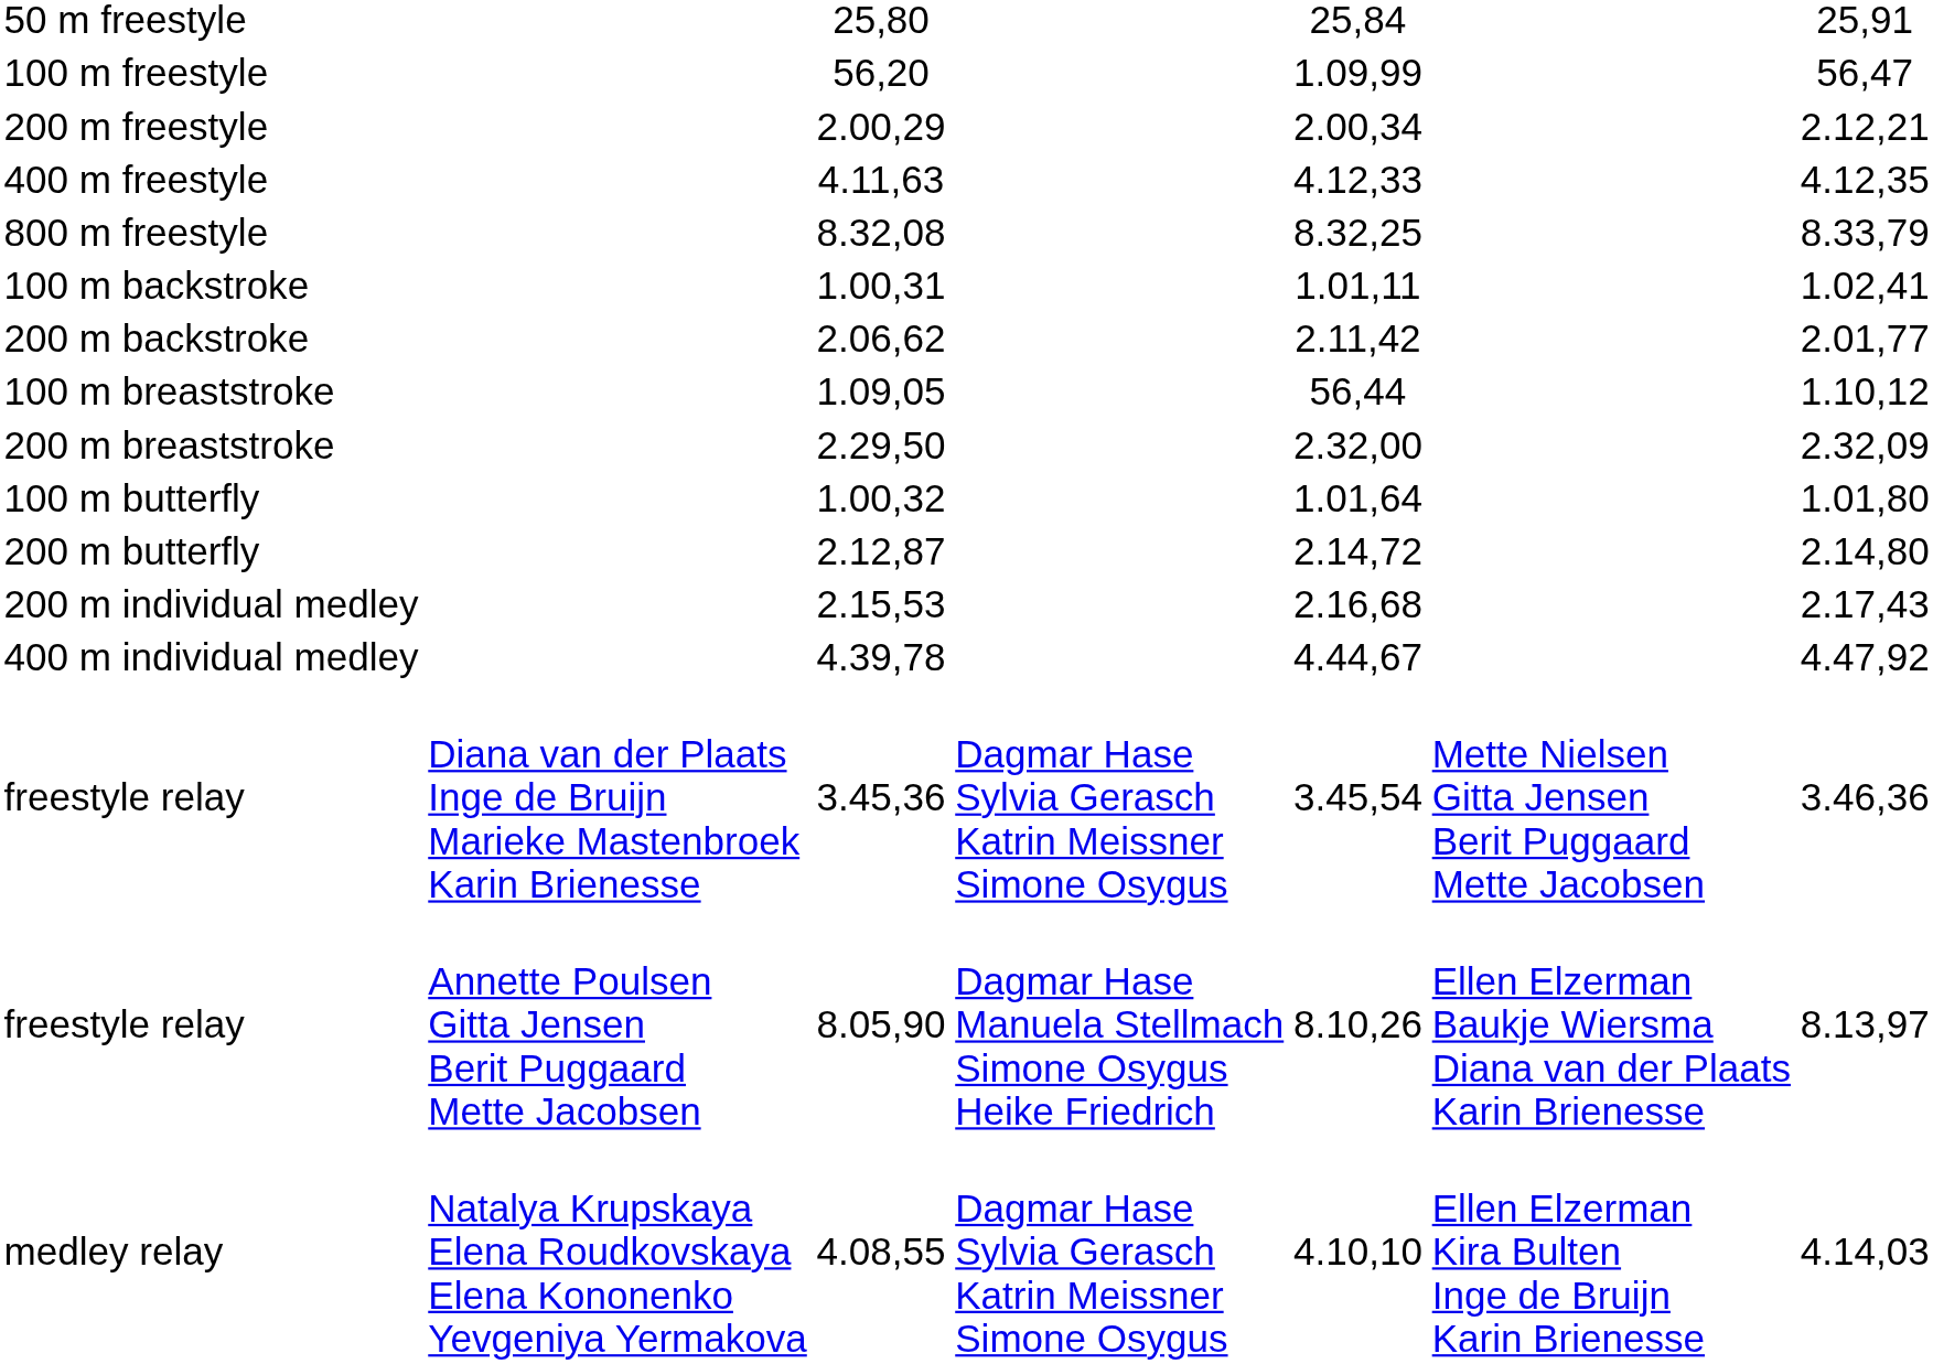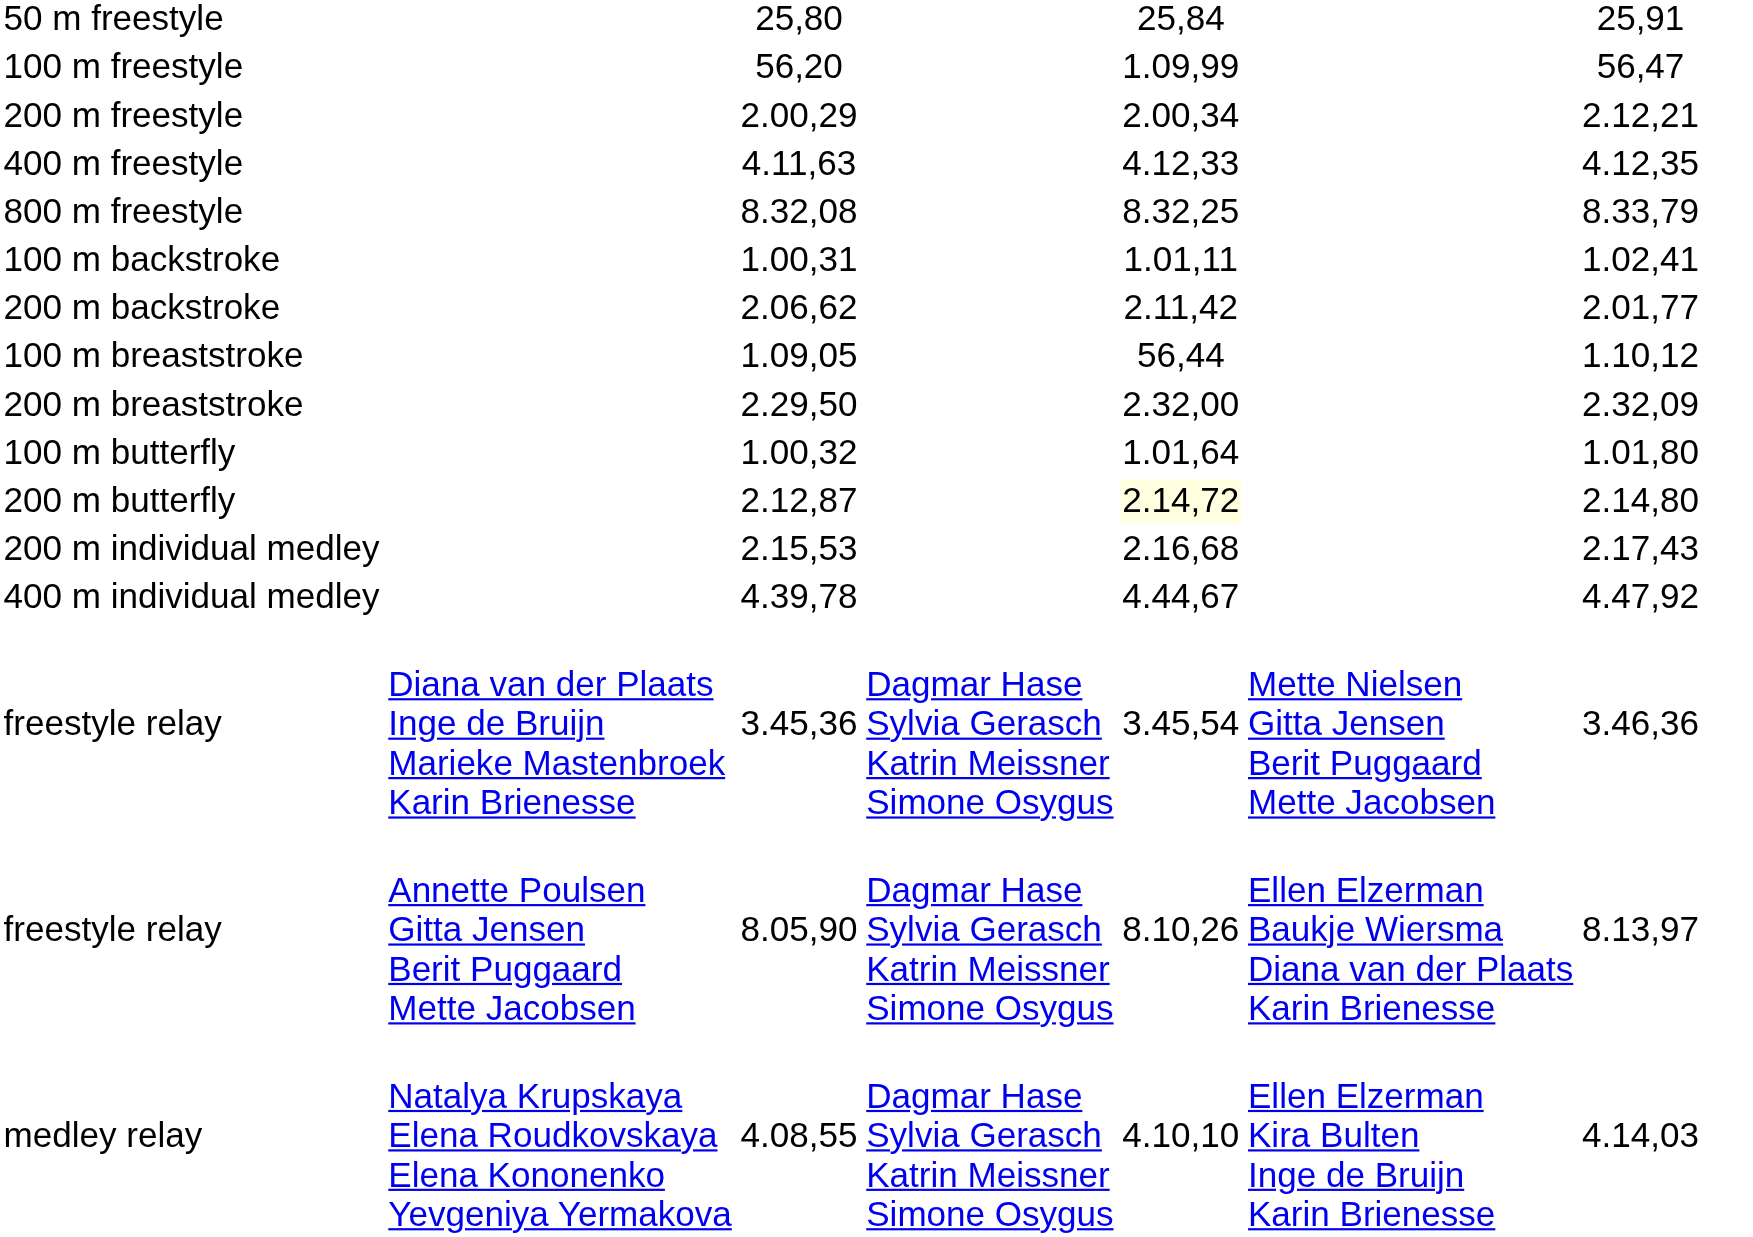 <table>
 <tr>
 <td>50 m freestyle</td>
 <td></td>
 <td align="center">25,80</td>
 <td></td>
 <td align="center">25,84</td>
 <td></td>
 <td align="center">25,91</td>
 </tr>
 <tr>
 <td>100 m freestyle</td>
 <td></td>
 <td align="center">56,20</td>
 <td></td>
 <td align="center">1.09,99</td>
 <td></td>
 <td align="center">56,47</td>
 </tr>
 <tr>
 <td>200 m freestyle</td>
 <td></td>
 <td align="center">2.00,29</td>
 <td></td>
 <td align="center">2.00,34</td>
 <td></td>
 <td align="center">2.12,21</td>
 </tr>
 <tr>
 <td>400 m freestyle</td>
 <td></td>
 <td align="center">4.11,63</td>
 <td></td>
 <td align="center">4.12,33</td>
 <td></td>
 <td align="center">4.12,35</td>
 </tr>
 <tr>
 <td>800 m freestyle</td>
 <td></td>
 <td align="center">8.32,08</td>
 <td></td>
 <td align="center">8.32,25</td>
 <td></td>
 <td align="center">8.33,79</td>
 </tr>
 <tr>
 <td>100 m backstroke</td>
 <td></td>
 <td align="center">1.00,31</td>
 <td></td>
 <td align="center">1.01,11</td>
 <td></td>
 <td align="center">1.02,41</td>
 </tr>
 <tr>
 <td>200 m backstroke</td>
 <td></td>
 <td align="center">2.06,62</td>
 <td></td>
 <td align="center">2.11,42</td>
 <td></td>
 <td align="center">2.01,77</td>
 </tr>
 <tr>
 <td>100 m breaststroke</td>
 <td></td>
 <td align="center">1.09,05</td>
 <td></td>
 <td align="center">56,44</td>
 <td></td>
 <td align="center">1.10,12</td>
 </tr>
 <tr>
 <td>200 m breaststroke</td>
 <td></td>
 <td align="center">2.29,50</td>
 <td></td>
 <td align="center">2.32,00</td>
 <td></td>
 <td align="center">2.32,09</td>
 </tr>
 <tr>
 <td>100 m butterfly</td>
 <td></td>
 <td align="center">1.00,32</td>
 <td></td>
 <td align="center">1.01,64</td>
 <td></td>
 <td align="center">1.01,80</td>
 </tr>
 <tr>
 <td>200 m butterfly</td>
 <td></td>
 <td align="center">2.12,87</td>
 <td></td>
-<td align="center">2.14,72</td>
+<td align="center" style="background: lightyellow;">2.14,72</td>
 <td></td>
 <td align="center">2.14,80</td>
 </tr>
 <tr>
 <td>200 m individual medley</td>
 <td></td>
 <td align="center">2.15,53</td>
 <td></td>
 <td align="center">2.16,68</td>
 <td></td>
 <td align="center">2.17,43</td>
 </tr>
 <tr>
 <td>400 m individual medley</td>
 <td></td>
 <td align="center">4.39,78</td>
 <td></td>
 <td align="center">4.44,67</td>
 <td></td>
 <td align="center">4.47,92</td>
 </tr>
 <tr>
 <td> freestyle relay</td>
 <td> <br> <a href='#'>Diana van der Plaats</a> <br> <a href='#'>Inge de Bruijn</a> <br> <a href='#'>Marieke Mastenbroek</a> <br> <a href='#'>Karin Brienesse</a></td>
 <td align="center">3.45,36</td>
 <td> <br> <a href='#'>Dagmar Hase</a> <br> <a href='#'>Sylvia Gerasch</a> <br> <a href='#'>Katrin Meissner</a> <br> <a href='#'>Simone Osygus</a></td>
 <td align="center">3.45,54</td>
 <td> <br> <a href='#'>Mette Nielsen</a> <br> <a href='#'>Gitta Jensen</a> <br> <a href='#'>Berit Puggaard</a> <br> <a href='#'>Mette Jacobsen</a></td>
 <td align="center">3.46,36</td>
 </tr>
 <tr>
 <td> freestyle relay</td>
 <td> <br> <a href='#'>Annette Poulsen</a> <br> <a href='#'>Gitta Jensen</a> <br> <a href='#'>Berit Puggaard</a> <br> <a href='#'>Mette Jacobsen</a></td>
 <td align="center">8.05,90</td>
-<td> <br> <a href='#'>Dagmar Hase</a> <br> <a href='#'>Manuela Stellmach</a> <br> <a href='#'>Simone Osygus</a> <br> <a href='#'>Heike Friedrich</a></td>
+<td> <br> <a href='#'>Dagmar Hase</a> <br> <a href='#'>Sylvia Gerasch</a> <br> <a href='#'>Katrin Meissner</a> <br> <a href='#'>Simone Osygus</a></td>
 <td align="center">8.10,26</td>
 <td> <br> <a href='#'>Ellen Elzerman</a> <br> <a href='#'>Baukje Wiersma</a> <br> <a href='#'>Diana van der Plaats</a> <br> <a href='#'>Karin Brienesse</a></td>
 <td align="center">8.13,97</td>
 </tr>
 <tr>
 <td> medley relay</td>
 <td> <br> <a href='#'>Natalya Krupskaya</a> <br> <a href='#'>Elena Roudkovskaya</a> <br> <a href='#'>Elena Kononenko</a> <br> <a href='#'>Yevgeniya Yermakova</a></td>
 <td align="center">4.08,55</td>
 <td> <br> <a href='#'>Dagmar Hase</a> <br> <a href='#'>Sylvia Gerasch</a> <br> <a href='#'>Katrin Meissner</a> <br> <a href='#'>Simone Osygus</a></td>
 <td align="center">4.10,10</td>
 <td> <br> <a href='#'>Ellen Elzerman</a> <br> <a href='#'>Kira Bulten</a> <br> <a href='#'>Inge de Bruijn</a> <br> <a href='#'>Karin Brienesse</a></td>
 <td align="center">4.14,03</td>
 </tr>
 </table>
